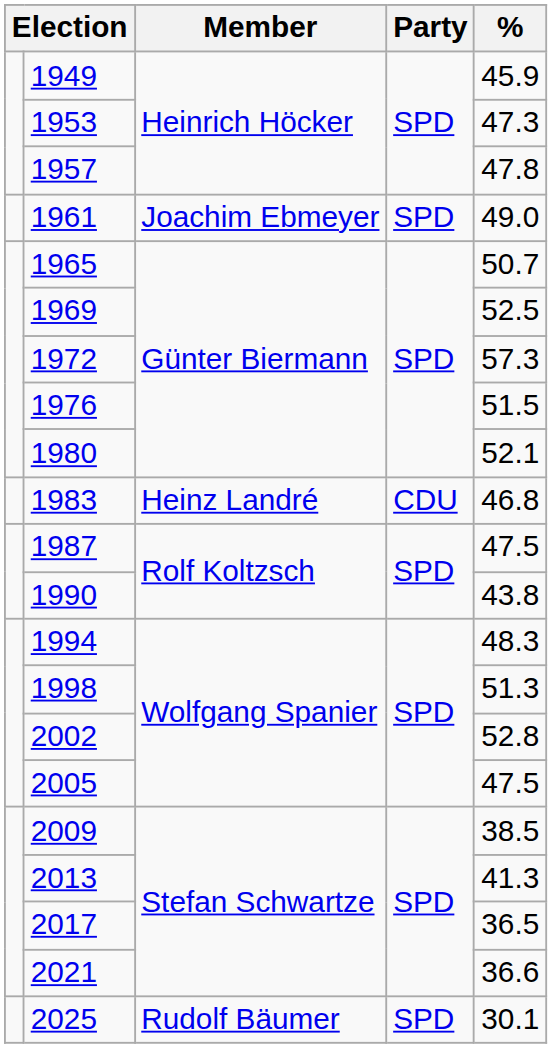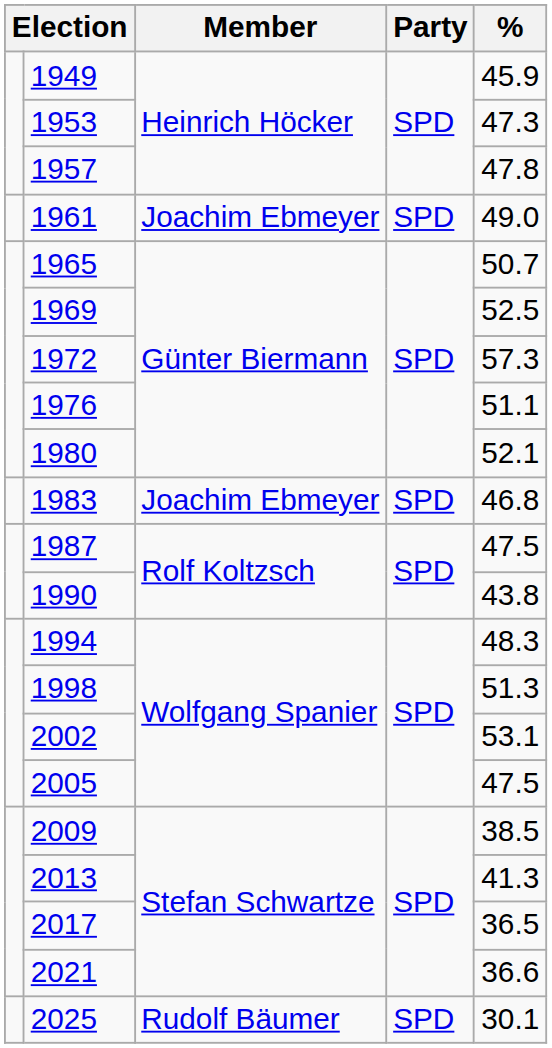 <table class=wikitable>
 <tr>
 <th colspan=2>Election</th>
 <th>Member</th>
 <th>Party</th>
 <th>%</th>
 </tr>
 <tr>
 <td rowspan=3 bgcolor=></td>
 <td><a href='#'>1949</a></td>
 <td rowspan=3><a href='#'>Heinrich Höcker</a></td>
 <td rowspan=3><a href='#'>SPD</a></td>
 <td align=right>45.9</td>
 </tr>
 <tr>
 <td><a href='#'>1953</a></td>
 <td align=right>47.3</td>
 </tr>
 <tr>
 <td><a href='#'>1957</a></td>
 <td align=right>47.8</td>
 </tr>
 <tr>
 <td bgcolor=></td>
 <td><a href='#'>1961</a></td>
 <td><a href='#'>Joachim Ebmeyer</a></td>
 <td><a href='#'>SPD</a></td>
 <td align=right>49.0</td>
 </tr>
 <tr>
 <td rowspan=5 bgcolor=></td>
 <td><a href='#'>1965</a></td>
 <td rowspan=5><a href='#'>Günter Biermann</a></td>
 <td rowspan=5><a href='#'>SPD</a></td>
 <td align=right>50.7</td>
 </tr>
 <tr>
 <td><a href='#'>1969</a></td>
 <td align=right>52.5</td>
 </tr>
 <tr>
 <td><a href='#'>1972</a></td>
 <td align=right>57.3</td>
 </tr>
 <tr>
 <td><a href='#'>1976</a></td>
-<td align=right>51.5</td>
+<td align=right>51.1</td>
 </tr>
 <tr>
 <td><a href='#'>1980</a></td>
 <td align=right>52.1</td>
 </tr>
 <tr>
 <td bgcolor=></td>
 <td><a href='#'>1983</a></td>
-<td><a href='#'>Heinz Landré</a></td>
-<td><a href='#'>CDU</a></td>
+<td><a href='#'>Joachim Ebmeyer</a></td>
+<td><a href='#'>SPD</a></td>
 <td align=right>46.8</td>
 </tr>
 <tr>
 <td rowspan=2 bgcolor=></td>
 <td><a href='#'>1987</a></td>
 <td rowspan=2><a href='#'>Rolf Koltzsch</a></td>
 <td rowspan=2><a href='#'>SPD</a></td>
 <td align=right>47.5</td>
 </tr>
 <tr>
 <td><a href='#'>1990</a></td>
 <td align=right>43.8</td>
 </tr>
 <tr>
 <td rowspan=4 bgcolor=></td>
 <td><a href='#'>1994</a></td>
 <td rowspan=4><a href='#'>Wolfgang Spanier</a></td>
 <td rowspan=4><a href='#'>SPD</a></td>
 <td align=right>48.3</td>
 </tr>
 <tr>
 <td><a href='#'>1998</a></td>
 <td align=right>51.3</td>
 </tr>
 <tr>
 <td><a href='#'>2002</a></td>
-<td align=right>52.8</td>
+<td align=right>53.1</td>
 </tr>
 <tr>
 <td><a href='#'>2005</a></td>
 <td align=right>47.5</td>
 </tr>
 <tr>
 <td rowspan=4 bgcolor=></td>
 <td><a href='#'>2009</a></td>
 <td rowspan=4><a href='#'>Stefan Schwartze</a></td>
 <td rowspan=4><a href='#'>SPD</a></td>
 <td align=right>38.5</td>
 </tr>
 <tr>
 <td><a href='#'>2013</a></td>
 <td align=right>41.3</td>
 </tr>
 <tr>
 <td><a href='#'>2017</a></td>
 <td align=right>36.5</td>
 </tr>
 <tr>
 <td><a href='#'>2021</a></td>
 <td align=right>36.6</td>
 </tr>
 <tr>
 <td bgcolor=></td>
 <td><a href='#'>2025</a></td>
 <td><a href='#'>Rudolf Bäumer</a></td>
 <td><a href='#'>SPD</a></td>
 <td align=right>30.1</td>
 </tr>
 </table>
